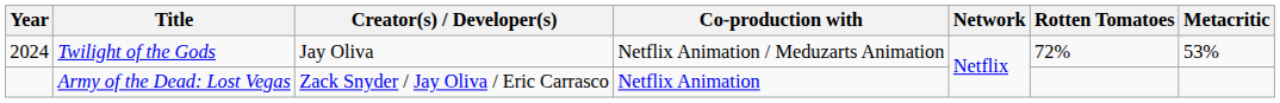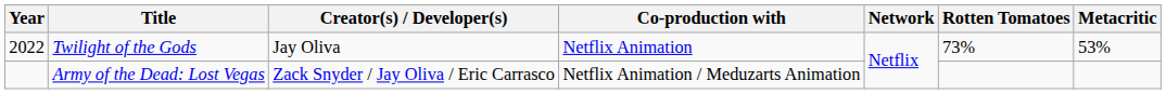 <table class="wikitable">
 <tr>
 <th>Year</th>
 <th>Title</th>
 <th>Creator(s) / Developer(s)</th>
 <th>Co-production with</th>
 <th>Network</th>
 <th>Rotten Tomatoes</th>
 <th>Metacritic</th>
 </tr>
 <tr>
-<td>2024</td>
+<td>2022</td>
 <td><em><a href='#'>Twilight of the Gods</a></em></td>
 <td>Jay Oliva</td>
-<td>Netflix Animation / Meduzarts Animation</td>
+<td><a href='#'>Netflix Animation</a></td>
 <td rowspan=2><a href='#'>Netflix</a></td>
-<td>72%</td>
+<td>73%</td>
 <td>53%</td>
 </tr>
 <tr>
 <td></td>
 <td><em><a href='#'>Army of the Dead: Lost Vegas</a></em></td>
 <td><a href='#'>Zack Snyder</a> / <a href='#'>Jay Oliva</a> / Eric Carrasco</td>
-<td><a href='#'>Netflix Animation</a></td>
+<td>Netflix Animation / Meduzarts Animation</td>
 <td></td>
 <td></td>
 </tr>
 </table>
